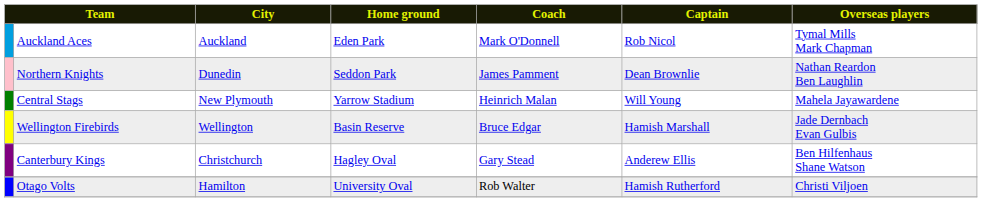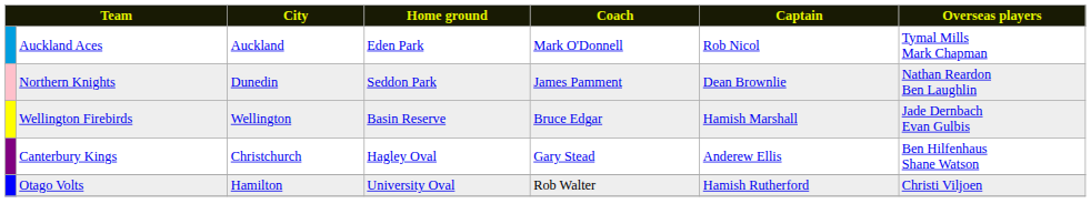 <table class="wikitable" style="width:100%;">
 <tr>
 <th colspan=2 style="width: auto; color:#E4F300; background:#181A04;">Team</th>
 <th style="width: auto; color:#E4F300; background:#181A04;">City</th>
 <th style="width: auto; color:#E4F300; background:#181A04;">Home ground</th>
 <th style="width: auto; color:#E4F300; background:#181A04;">Coach</th>
 <th style="width: auto; color:#E4F300; background:#181A04;">Captain</th>
 <th style="width: auto; color:#E4F300; background:#181A04;">Overseas players</th>
 </tr>
 <tr>
 <td style="background:#009FDF;"></td>
 <td style="background:white;"><a href='#'>Auckland Aces</a></td>
 <td style="background:white;"><a href='#'>Auckland</a></td>
 <td style="background:white;"><a href='#'>Eden Park</a></td>
 <td style="background:white;"><a href='#'>Mark O'Donnell</a></td>
 <td style="background:white;"><a href='#'>Rob Nicol</a></td>
 <td style="background:white;"> <a href='#'>Tymal Mills</a><br> <a href='#'>Mark Chapman</a></td>
 </tr>
 <tr>
 <td style="background:pink;"></td>
 <td style="background: #eee;"><a href='#'>Northern Knights</a></td>
 <td style="background: #eee;"><a href='#'>Dunedin</a></td>
 <td style="background: #eee;"><a href='#'>Seddon Park</a></td>
 <td style="background: #eee;"><a href='#'>James Pamment</a></td>
 <td style="background: #eee;"><a href='#'>Dean Brownlie</a></td>
 <td style="background: #eee;"> <a href='#'>Nathan Reardon</a><br> <a href='#'>Ben Laughlin</a></td>
-</tr>
-<tr>
-<td style="background:green;"></td>
-<td style="background:white;"><a href='#'>Central Stags</a></td>
-<td style="background:white;"><a href='#'>New Plymouth</a></td>
-<td style="background:white;"><a href='#'>Yarrow Stadium</a></td>
-<td style="background:white;"><a href='#'>Heinrich Malan</a></td>
-<td style="background:white;"><a href='#'>Will Young</a></td>
-<td style="background:white;"> <a href='#'>Mahela Jayawardene</a></td>
 </tr>
 <tr>
 <td style="background:yellow;"></td>
 <td style="background: #eee;"><a href='#'>Wellington Firebirds</a></td>
 <td style="background: #eee;"><a href='#'>Wellington</a></td>
 <td style="background: #eee;"><a href='#'>Basin Reserve</a></td>
 <td style="background: #eee;"><a href='#'>Bruce Edgar</a></td>
 <td style="background: #eee;"><a href='#'>Hamish Marshall</a></td>
 <td style="background: #eee;"> <a href='#'>Jade Dernbach</a><br> <a href='#'>Evan Gulbis</a></td>
 </tr>
 <tr>
 <td style="background:purple;"></td>
 <td style="background:white;"><a href='#'>Canterbury Kings</a></td>
 <td style="background:white;"><a href='#'>Christchurch</a></td>
 <td style="background:white;"><a href='#'>Hagley Oval</a></td>
 <td style="background:white;"><a href='#'>Gary Stead</a></td>
 <td style="background:white;"><a href='#'>Anderew Ellis</a></td>
 <td style="background:white;"> <a href='#'>Ben Hilfenhaus</a><br> <a href='#'>Shane Watson</a></td>
 </tr>
 <tr>
 </tr>
 <tr>
 <td style="background:blue;"></td>
 <td style="background: #eee;"><a href='#'>Otago Volts</a></td>
 <td style="background: #eee;"><a href='#'>Hamilton</a></td>
 <td style="background: #eee;"><a href='#'>University Oval</a></td>
 <td style="background: #eee;">Rob Walter</td>
 <td style="background: #eee;"><a href='#'>Hamish Rutherford</a></td>
 <td style="background: #eee;"> <a href='#'>Christi Viljoen</a></td>
 </tr>
 <tr>
 </tr>
 </table>
